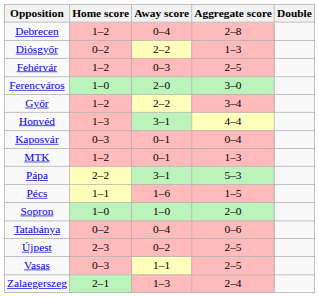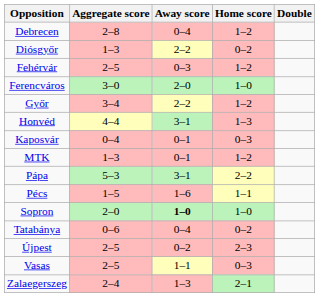 <table class="wikitable" style="text-align: center;">
 <tr>
 <th>Opposition</th>
+<th>Aggregate score</th>
+<th>Away score</th>
 <th>Home score</th>
-<th>Away score</th>
-<th>Aggregate score</th>
 <th>Double</th>
 </tr>
 <tr>
 <td><a href='#'>Debrecen</a></td>
+<td style="background:#ffbbbb;">2–8</td>
+<td style="background:#ffbbbb;">0–4</td>
 <td style="background:#ffbbbb;">1–2</td>
-<td style="background:#ffbbbb;">0–4</td>
-<td style="background:#ffbbbb;">2–8</td>
 <td></td>
 </tr>
 <tr>
 <td><a href='#'>Diósgyőr</a></td>
+<td style="background:#ffbbbb;">1–3</td>
+<td style="background:#ffffbb;">2–2</td>
 <td style="background:#ffbbbb;">0–2</td>
+<td></td>
+</tr>
+<tr>
+<td><a href='#'>Fehérvár</a></td>
+<td style="background:#ffbbbb;">2–5</td>
+<td style="background:#ffbbbb;">0–3</td>
+<td style="background:#ffbbbb;">1–2</td>
+<td></td>
+</tr>
+<tr>
+<td><a href='#'>Ferencváros</a></td>
+<td style="background:#bbf3bb;">3–0</td>
+<td style="background:#bbf3bb;">2–0</td>
+<td style="background:#bbf3bb;">1–0</td>
+<td></td>
+</tr>
+<tr>
+<td><a href='#'>Győr</a></td>
+<td style="background:#ffbbbb;">3–4</td>
 <td style="background:#ffffbb;">2–2</td>
+<td style="background:#ffbbbb;">1–2</td>
+<td></td>
+</tr>
+<tr>
+<td><a href='#'>Honvéd</a></td>
+<td style="background:#ffffbb;">4–4</td>
+<td style="background:#bbf3bb;">3–1</td>
 <td style="background:#ffbbbb;">1–3</td>
 <td></td>
 </tr>
 <tr>
-<td><a href='#'>Fehérvár</a></td>
-<td style="background:#ffbbbb;">1–2</td>
+<td><a href='#'>Kaposvár</a></td>
+<td style="background:#ffbbbb;">0–4</td>
+<td style="background:#ffbbbb;">0–1</td>
 <td style="background:#ffbbbb;">0–3</td>
-<td style="background:#ffbbbb;">2–5</td>
-<td></td>
-</tr>
-<tr>
-<td><a href='#'>Ferencváros</a></td>
-<td style="background:#bbf3bb;">1–0</td>
-<td style="background:#bbf3bb;">2–0</td>
-<td style="background:#bbf3bb;">3–0</td>
-<td></td>
-</tr>
-<tr>
-<td><a href='#'>Győr</a></td>
-<td style="background:#ffbbbb;">1–2</td>
-<td style="background:#ffffbb;">2–2</td>
-<td style="background:#ffbbbb;">3–4</td>
-<td></td>
-</tr>
-<tr>
-<td><a href='#'>Honvéd</a></td>
-<td style="background:#ffbbbb;">1–3</td>
-<td style="background:#bbf3bb;">3–1</td>
-<td style="background:#ffffbb;">4–4</td>
-<td></td>
-</tr>
-<tr>
-<td><a href='#'>Kaposvár</a></td>
-<td style="background:#ffbbbb;">0–3</td>
-<td style="background:#ffbbbb;">0–1</td>
-<td style="background:#ffbbbb;">0–4</td>
 <td></td>
 </tr>
 <tr>
 <td><a href='#'>MTK</a></td>
+<td style="background:#ffbbbb;">1–3</td>
+<td style="background:#ffbbbb;">0–1</td>
 <td style="background:#ffbbbb;">1–2</td>
-<td style="background:#ffbbbb;">0–1</td>
-<td style="background:#ffbbbb;">1–3</td>
 <td></td>
 </tr>
 <tr>
 <td><a href='#'>Pápa</a></td>
+<td style="background:#bbf3bb;">5–3</td>
+<td style="background:#bbf3bb;">3–1</td>
 <td style="background:#ffffbb;">2–2</td>
-<td style="background:#bbf3bb;">3–1</td>
-<td style="background:#bbf3bb;">5–3</td>
 <td></td>
 </tr>
 <tr>
 <td><a href='#'>Pécs</a></td>
+<td style="background:#ffbbbb;">1–5</td>
+<td style="background:#ffbbbb;">1–6</td>
 <td style="background:#ffffbb;">1–1</td>
-<td style="background:#ffbbbb;">1–6</td>
-<td style="background:#ffbbbb;">1–5</td>
 <td></td>
 </tr>
 <tr>
 <td><a href='#'>Sopron</a></td>
+<td style="background:#bbf3bb;">2–0</td>
+<td style="background:#bbf3bb;"><strong>1–0</strong></td>
 <td style="background:#bbf3bb;">1–0</td>
-<td style="background:#bbf3bb;">1–0</td>
-<td style="background:#bbf3bb;">2–0</td>
 <td></td>
 </tr>
 <tr>
 <td><a href='#'>Tatabánya</a></td>
+<td style="background:#ffbbbb;">0–6</td>
+<td style="background:#ffbbbb;">0–4</td>
 <td style="background:#ffbbbb;">0–2</td>
-<td style="background:#ffbbbb;">0–4</td>
-<td style="background:#ffbbbb;">0–6</td>
 <td></td>
 </tr>
 <tr>
 <td><a href='#'>Újpest</a></td>
+<td style="background:#ffbbbb;">2–5</td>
+<td style="background:#ffbbbb;">0–2</td>
 <td style="background:#ffbbbb;">2–3</td>
-<td style="background:#ffbbbb;">0–2</td>
-<td style="background:#ffbbbb;">2–5</td>
 <td></td>
 </tr>
 <tr>
 <td><a href='#'>Vasas</a></td>
+<td style="background:#ffbbbb;">2–5</td>
+<td style="background:#ffffbb;">1–1</td>
 <td style="background:#ffbbbb;">0–3</td>
-<td style="background:#ffffbb;">1–1</td>
-<td style="background:#ffbbbb;">2–5</td>
 <td></td>
 </tr>
 <tr>
 <td><a href='#'>Zalaegerszeg</a></td>
+<td style="background:#ffbbbb;">2–4</td>
+<td style="background:#ffbbbb;">1–3</td>
 <td style="background:#bbf3bb;">2–1</td>
-<td style="background:#ffbbbb;">1–3</td>
-<td style="background:#ffbbbb;">2–4</td>
 <td></td>
 </tr>
 </table>
